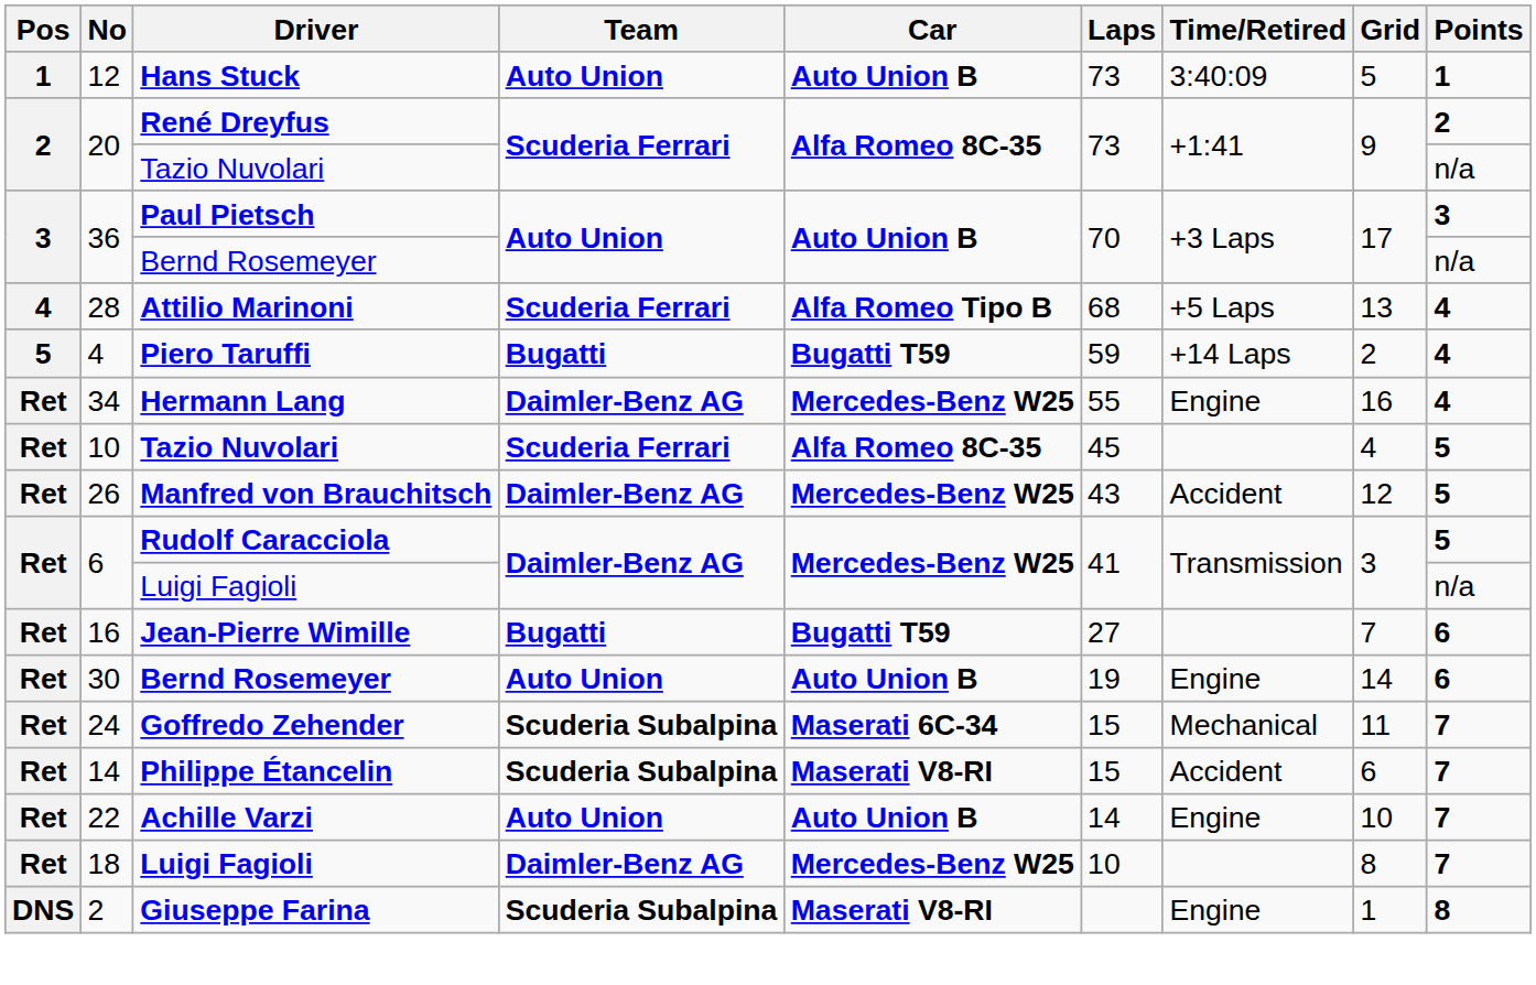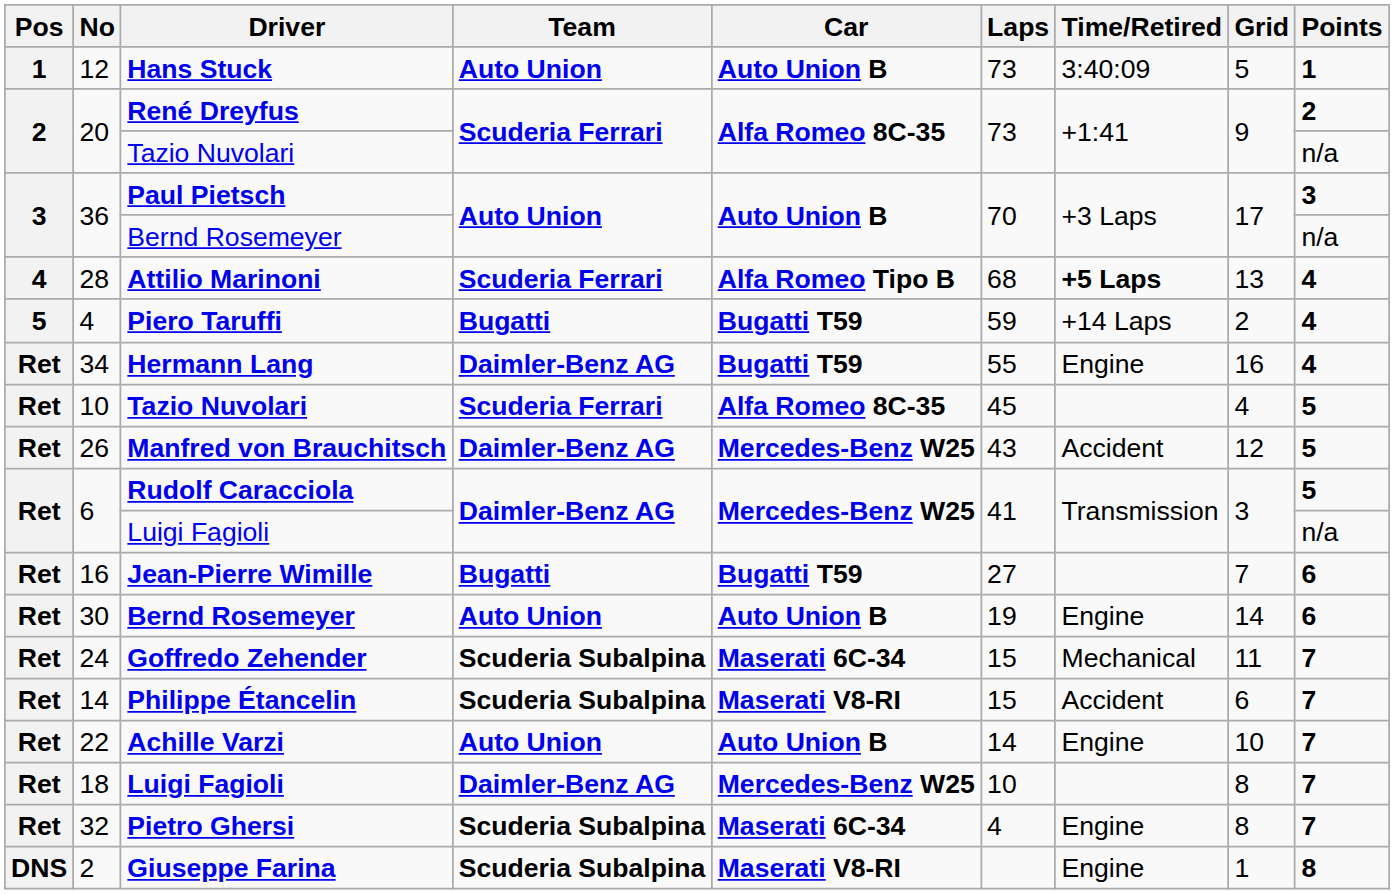 <table class="wikitable" style="font-size: 95%;">
 <tr>
 <th>Pos</th>
 <th>No</th>
 <th>Driver</th>
 <th>Team</th>
 <th>Car</th>
 <th>Laps</th>
 <th>Time/Retired</th>
 <th>Grid</th>
 <th>Points</th>
 </tr>
 <tr>
 <th>1</th>
 <td>12</td>
 <td> <strong><a href='#'>Hans Stuck</a></strong></td>
 <td><strong><a href='#'>Auto Union</a></strong></td>
 <td><strong><a href='#'>Auto Union</a> B</strong></td>
 <td>73</td>
 <td>3:40:09</td>
 <td>5</td>
 <td><strong>1</strong></td>
 </tr>
 <tr>
 <th rowspan=2>2</th>
 <td rowspan=2>20</td>
 <td> <strong><a href='#'>René Dreyfus</a></strong></td>
 <td rowspan=2><strong><a href='#'>Scuderia Ferrari</a></strong></td>
 <td rowspan=2><strong><a href='#'>Alfa Romeo</a> 8C-35</strong></td>
 <td rowspan=2>73</td>
 <td rowspan=2>+1:41</td>
 <td rowspan=2>9</td>
 <td><strong>2</strong></td>
 </tr>
 <tr>
 <td> <a href='#'>Tazio Nuvolari</a></td>
 <td>n/a</td>
 </tr>
 <tr>
 <th rowspan=2>3</th>
 <td rowspan=2>36</td>
 <td> <strong><a href='#'>Paul Pietsch</a></strong></td>
 <td rowspan=2><strong><a href='#'>Auto Union</a></strong></td>
 <td rowspan=2><strong><a href='#'>Auto Union</a> B</strong></td>
 <td rowspan=2>70</td>
 <td rowspan=2>+3 Laps</td>
 <td rowspan=2>17</td>
 <td><strong>3</strong></td>
 </tr>
 <tr>
 <td> <a href='#'>Bernd Rosemeyer</a></td>
 <td>n/a</td>
 </tr>
 <tr>
 <th>4</th>
 <td>28</td>
 <td> <strong><a href='#'>Attilio Marinoni</a></strong></td>
 <td><strong><a href='#'>Scuderia Ferrari</a></strong></td>
 <td><strong><a href='#'>Alfa Romeo</a> Tipo B</strong></td>
 <td>68</td>
-<td>+5 Laps</td>
+<td><strong>+5 Laps</strong></td>
 <td>13</td>
 <td><strong>4</strong></td>
 </tr>
 <tr>
 <th>5</th>
 <td>4</td>
 <td> <strong><a href='#'>Piero Taruffi</a></strong></td>
 <td><strong><a href='#'>Bugatti</a></strong></td>
 <td><strong><a href='#'>Bugatti</a> T59</strong></td>
 <td>59</td>
 <td>+14 Laps</td>
 <td>2</td>
 <td><strong>4</strong></td>
 </tr>
 <tr>
 <th>Ret</th>
 <td>34</td>
 <td> <strong><a href='#'>Hermann Lang</a></strong></td>
 <td><strong><a href='#'>Daimler-Benz AG</a></strong></td>
-<td><strong><a href='#'>Mercedes-Benz</a> W25</strong></td>
+<td><strong><a href='#'>Bugatti</a> T59</strong></td>
 <td>55</td>
 <td>Engine</td>
 <td>16</td>
 <td><strong>4</strong></td>
 </tr>
 <tr>
 <th>Ret</th>
 <td>10</td>
 <td> <strong><a href='#'>Tazio Nuvolari</a></strong></td>
 <td><strong><a href='#'>Scuderia Ferrari</a></strong></td>
 <td><strong><a href='#'>Alfa Romeo</a> 8C-35</strong></td>
 <td>45</td>
 <td></td>
 <td>4</td>
 <td><strong>5</strong></td>
 </tr>
 <tr>
 <th>Ret</th>
 <td>26</td>
 <td> <strong><a href='#'>Manfred von Brauchitsch</a></strong></td>
 <td><strong><a href='#'>Daimler-Benz AG</a></strong></td>
 <td><strong><a href='#'>Mercedes-Benz</a> W25</strong></td>
 <td>43</td>
 <td>Accident</td>
 <td>12</td>
 <td><strong>5</strong></td>
 </tr>
 <tr>
 <th rowspan=2>Ret</th>
 <td rowspan=2>6</td>
 <td> <strong><a href='#'>Rudolf Caracciola</a></strong></td>
 <td rowspan=2><strong><a href='#'>Daimler-Benz AG</a></strong></td>
 <td rowspan=2><strong><a href='#'>Mercedes-Benz</a> W25</strong></td>
 <td rowspan=2>41</td>
 <td rowspan=2>Transmission</td>
 <td rowspan=2>3</td>
 <td><strong>5</strong></td>
 </tr>
 <tr>
 <td> <a href='#'>Luigi Fagioli</a></td>
 <td>n/a</td>
 </tr>
 <tr>
 <th>Ret</th>
 <td>16</td>
 <td> <strong><a href='#'>Jean-Pierre Wimille</a></strong></td>
 <td><strong><a href='#'>Bugatti</a></strong></td>
 <td><strong><a href='#'>Bugatti</a> T59</strong></td>
 <td>27</td>
 <td></td>
 <td>7</td>
 <td><strong>6</strong></td>
 </tr>
 <tr>
 <th>Ret</th>
 <td>30</td>
 <td> <strong><a href='#'>Bernd Rosemeyer</a></strong></td>
 <td><strong><a href='#'>Auto Union</a></strong></td>
 <td><strong><a href='#'>Auto Union</a> B</strong></td>
 <td>19</td>
 <td>Engine</td>
 <td>14</td>
 <td><strong>6</strong></td>
 </tr>
 <tr>
 <th>Ret</th>
 <td>24</td>
 <td> <strong><a href='#'>Goffredo Zehender</a></strong></td>
 <td><strong>Scuderia Subalpina</strong></td>
 <td><strong><a href='#'>Maserati</a> 6C-34</strong></td>
 <td>15</td>
 <td>Mechanical</td>
 <td>11</td>
 <td><strong>7</strong></td>
 </tr>
 <tr>
 <th>Ret</th>
 <td>14</td>
 <td> <strong><a href='#'>Philippe Étancelin</a></strong></td>
 <td><strong>Scuderia Subalpina</strong></td>
 <td><strong><a href='#'>Maserati</a> V8-RI</strong></td>
 <td>15</td>
 <td>Accident</td>
 <td>6</td>
 <td><strong>7</strong></td>
 </tr>
 <tr>
 <th>Ret</th>
 <td>22</td>
 <td> <strong><a href='#'>Achille Varzi</a></strong></td>
 <td><strong><a href='#'>Auto Union</a></strong></td>
 <td><strong><a href='#'>Auto Union</a> B</strong></td>
 <td>14</td>
 <td>Engine</td>
 <td>10</td>
 <td><strong>7</strong></td>
 </tr>
 <tr>
 <th>Ret</th>
 <td>18</td>
 <td> <strong><a href='#'>Luigi Fagioli</a></strong></td>
 <td><strong><a href='#'>Daimler-Benz AG</a></strong></td>
 <td><strong><a href='#'>Mercedes-Benz</a> W25</strong></td>
 <td>10</td>
 <td></td>
 <td>8</td>
 <td><strong>7</strong></td>
 </tr>
 <tr>
+<th>Ret</th>
+<td>32</td>
+<td> <strong><a href='#'>Pietro Ghersi</a></strong></td>
+<td><strong>Scuderia Subalpina</strong></td>
+<td><strong><a href='#'>Maserati</a> 6C-34</strong></td>
+<td>4</td>
+<td>Engine</td>
+<td>8</td>
+<td><strong>7</strong></td>
+</tr>
+<tr>
 <th>DNS</th>
 <td>2</td>
 <td> <strong><a href='#'>Giuseppe Farina</a></strong></td>
 <td><strong>Scuderia Subalpina</strong></td>
 <td><strong><a href='#'>Maserati</a> V8-RI</strong></td>
 <td></td>
 <td>Engine</td>
 <td>1</td>
 <td><strong>8</strong></td>
 </tr>
 </table>
